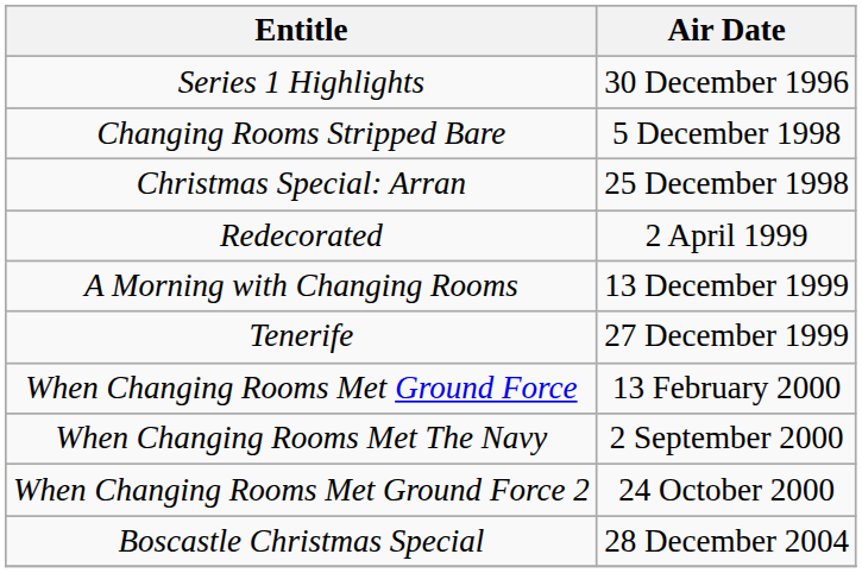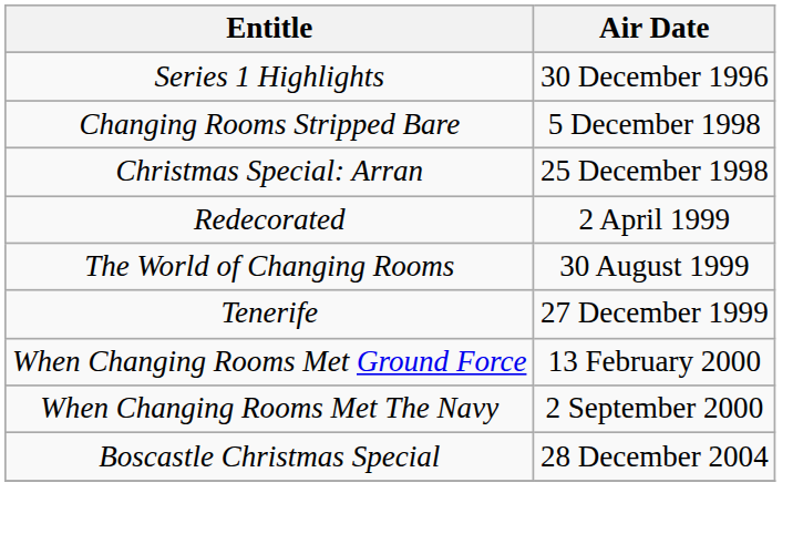 <table class="wikitable" style="text-align:center;">
 <tr>
 <th>Entitle</th>
 <th>Air Date</th>
 </tr>
 <tr>
 <td><em>Series 1 Highlights</em></td>
 <td>30 December 1996</td>
 </tr>
 <tr>
 <td><em>Changing Rooms Stripped Bare</em></td>
 <td>5 December 1998</td>
 </tr>
 <tr>
 <td><em>Christmas Special: Arran</em></td>
 <td>25 December 1998</td>
 </tr>
 <tr>
 <td><em>Redecorated</em></td>
 <td>2 April 1999</td>
 </tr>
 <tr>
-<td><em>A Morning with Changing Rooms</em></td>
-<td>13 December 1999</td>
+<td><em>The World of Changing Rooms</em></td>
+<td>30 August 1999</td>
 </tr>
 <tr>
 <td><em>Tenerife</em></td>
 <td>27 December 1999</td>
 </tr>
 <tr>
 <td><em>When Changing Rooms Met <a href='#'>Ground Force</a></em></td>
 <td>13 February 2000</td>
 </tr>
 <tr>
 <td><em>When Changing Rooms Met The Navy</em></td>
 <td>2 September 2000</td>
 </tr>
 <tr>
-<td><em>When Changing Rooms Met Ground Force 2</em></td>
-<td>24 October 2000</td>
-</tr>
-<tr>
 <td><em>Boscastle Christmas Special</em></td>
 <td>28 December 2004</td>
 </tr>
 <tr>
 </tr>
 </table>
